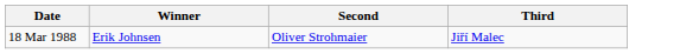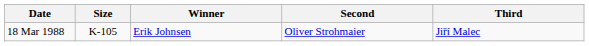 <table class="wikitable" style="font-size:95%;">
 <tr>
 <th width="90">Date</th>
+<th width="69">Size</th>
 <th width="200">Winner</th>
 <th width="200">Second</th>
 <th width="200">Third</th>
 </tr>
 <tr>
 <td>18 Mar 1988</td>
+<td align=center>K-105</td>
 <td> <a href='#'>Erik Johnsen</a></td>
 <td> <a href='#'>Oliver Strohmaier</a></td>
 <td> <a href='#'>Jiří Malec</a></td>
 </tr>
 </table>
